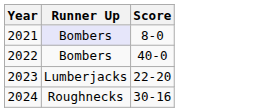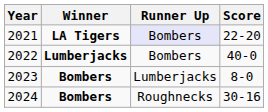 <table class="wikitable sortable" style="text-align:center;">
 <tr>
 <th>Year</th>
+<th>Winner</th>
 <th>Runner Up</th>
 <th>Score</th>
 </tr>
 <tr>
 <td>2021</td>
+<td><strong>LA Tigers</strong></td>
 <td style="background: lavender;">Bombers</td>
-<td>8-0</td>
+<td>22-20</td>
 </tr>
 <tr>
 <td>2022</td>
+<td><strong>Lumberjacks</strong></td>
 <td>Bombers</td>
 <td>40-0</td>
 </tr>
 <tr>
 <td>2023</td>
+<td><strong>Bombers</strong></td>
 <td>Lumberjacks</td>
-<td>22-20</td>
+<td>8-0</td>
 </tr>
 <tr>
 <td>2024</td>
+<td><strong>Bombers</strong></td>
 <td>Roughnecks</td>
 <td>30-16</td>
 </tr>
 </table>
